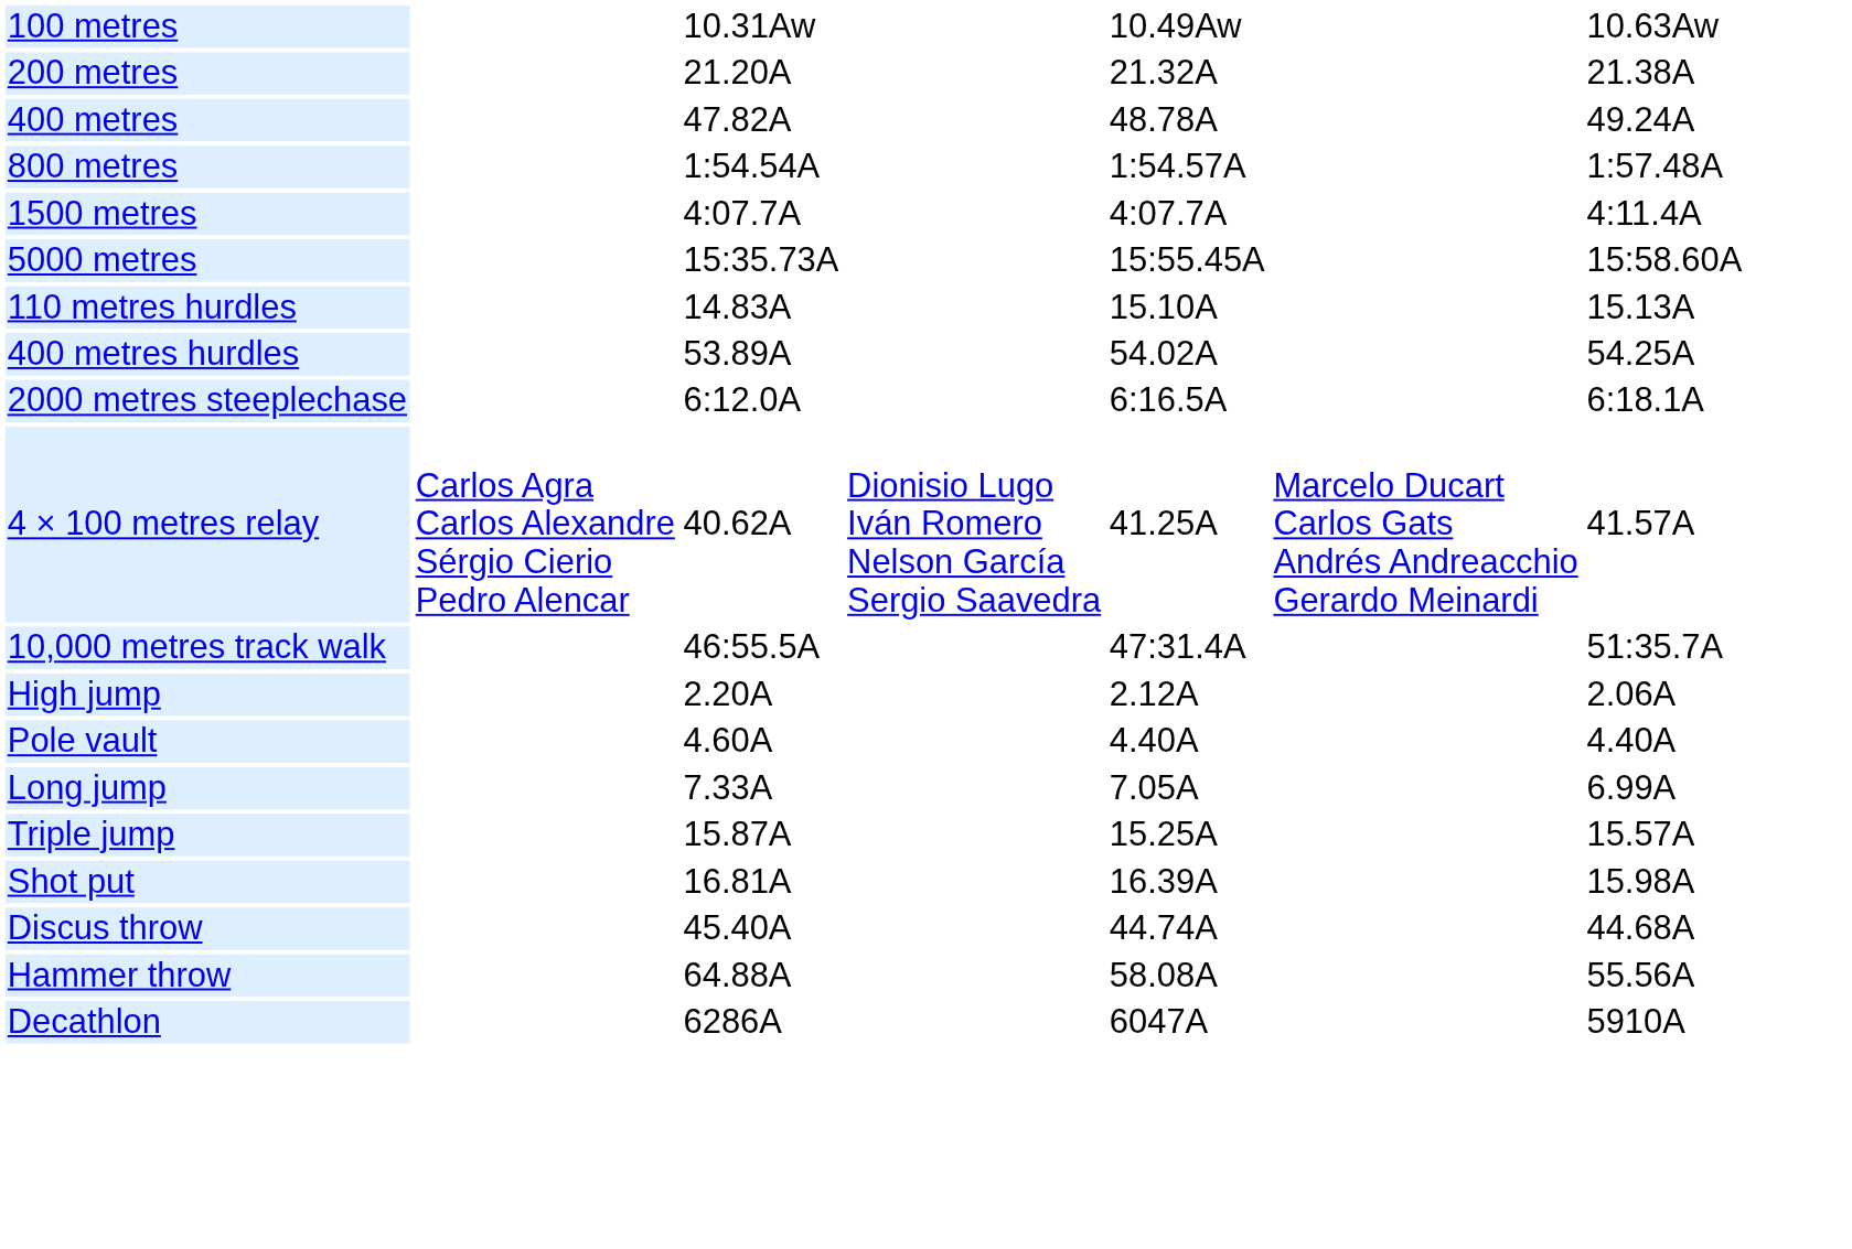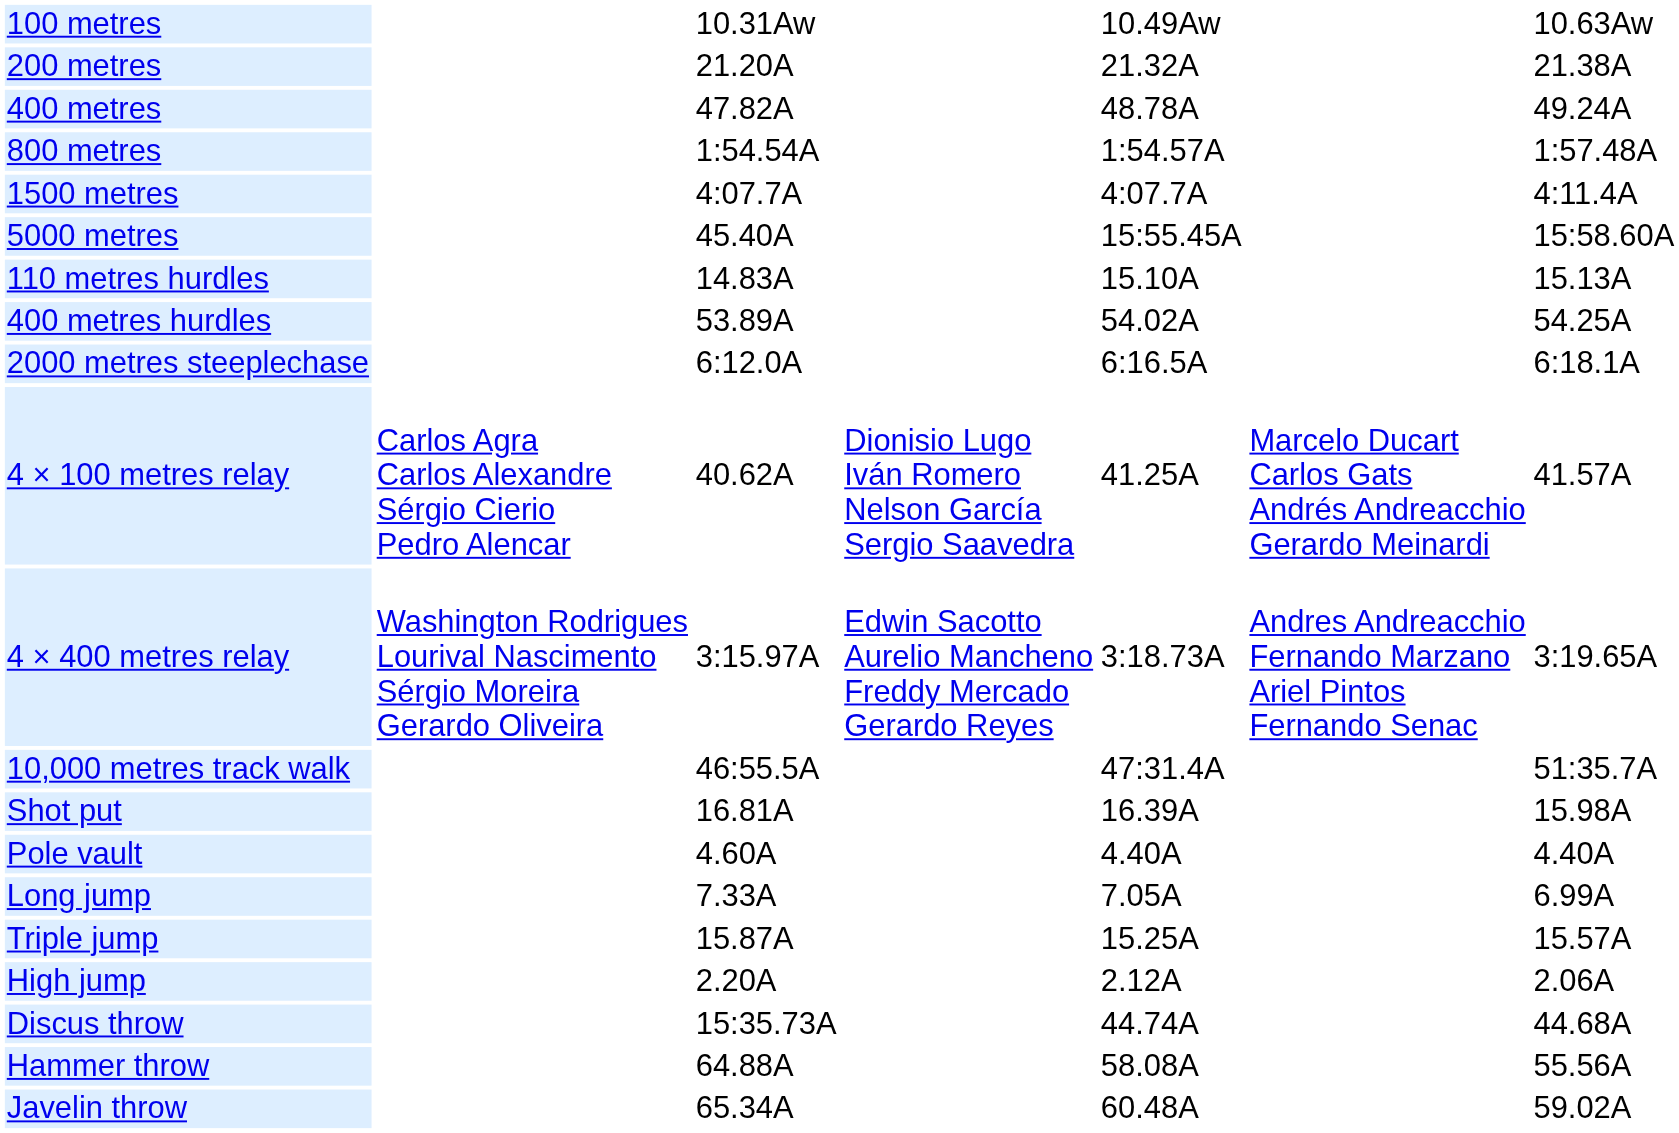 <table>
 <tr>
 <td bgcolor = DDEEFF><a href='#'>100 metres</a></td>
 <td></td>
 <td>10.31Aw</td>
 <td></td>
 <td>10.49Aw</td>
 <td></td>
 <td>10.63Aw</td>
 </tr>
 <tr>
 <td bgcolor = DDEEFF><a href='#'>200 metres</a></td>
 <td></td>
 <td>21.20A</td>
 <td></td>
 <td>21.32A</td>
 <td></td>
 <td>21.38A</td>
 </tr>
 <tr>
 <td bgcolor = DDEEFF><a href='#'>400 metres</a></td>
 <td></td>
 <td>47.82A</td>
 <td></td>
 <td>48.78A</td>
 <td></td>
 <td>49.24A</td>
 </tr>
 <tr>
 <td bgcolor = DDEEFF><a href='#'>800 metres</a></td>
 <td></td>
 <td>1:54.54A</td>
 <td></td>
 <td>1:54.57A</td>
 <td></td>
 <td>1:57.48A</td>
 </tr>
 <tr>
 <td bgcolor = DDEEFF><a href='#'>1500 metres</a></td>
 <td></td>
 <td>4:07.7A</td>
 <td></td>
 <td>4:07.7A</td>
 <td></td>
 <td>4:11.4A</td>
 </tr>
 <tr>
 <td bgcolor = DDEEFF><a href='#'>5000 metres</a></td>
 <td></td>
-<td>15:35.73A</td>
+<td>45.40A</td>
 <td></td>
 <td>15:55.45A</td>
 <td></td>
 <td>15:58.60A</td>
 </tr>
 <tr>
 <td bgcolor = DDEEFF><a href='#'>110 metres hurdles</a></td>
 <td></td>
 <td>14.83A</td>
 <td></td>
 <td>15.10A</td>
 <td></td>
 <td>15.13A</td>
 </tr>
 <tr>
 <td bgcolor = DDEEFF><a href='#'>400 metres hurdles</a></td>
 <td></td>
 <td>53.89A</td>
 <td></td>
 <td>54.02A</td>
 <td></td>
 <td>54.25A</td>
 </tr>
 <tr>
 <td bgcolor = DDEEFF><a href='#'>2000 metres steeplechase</a></td>
 <td></td>
 <td>6:12.0A</td>
 <td></td>
 <td>6:16.5A</td>
 <td></td>
 <td>6:18.1A</td>
 </tr>
 <tr>
 <td bgcolor = DDEEFF><a href='#'>4 × 100 metres relay</a></td>
 <td><br><a href='#'>Carlos Agra</a><br><a href='#'>Carlos Alexandre</a><br><a href='#'>Sérgio Cierio</a><br><a href='#'>Pedro Alencar</a></td>
 <td>40.62A</td>
 <td><br><a href='#'>Dionisio Lugo</a><br><a href='#'>Iván Romero</a><br><a href='#'>Nelson García</a><br><a href='#'>Sergio Saavedra</a></td>
 <td>41.25A</td>
 <td><br><a href='#'>Marcelo Ducart</a><br><a href='#'>Carlos Gats</a><br><a href='#'>Andrés Andreacchio</a><br><a href='#'>Gerardo Meinardi</a></td>
 <td>41.57A</td>
 </tr>
 <tr>
+<td bgcolor = DDEEFF><a href='#'>4 × 400 metres relay</a></td>
+<td><br><a href='#'>Washington Rodrigues</a><br><a href='#'>Lourival Nascimento</a><br><a href='#'>Sérgio Moreira</a><br><a href='#'>Gerardo Oliveira</a></td>
+<td>3:15.97A</td>
+<td><br><a href='#'>Edwin Sacotto</a><br><a href='#'>Aurelio Mancheno</a><br><a href='#'>Freddy Mercado</a><br><a href='#'>Gerardo Reyes</a></td>
+<td>3:18.73A</td>
+<td><br><a href='#'>Andres Andreacchio</a><br><a href='#'>Fernando Marzano</a><br><a href='#'>Ariel Pintos</a><br><a href='#'>Fernando Senac</a></td>
+<td>3:19.65A</td>
+</tr>
+<tr>
 <td bgcolor = DDEEFF><a href='#'>10,000 metres track walk</a></td>
 <td></td>
 <td>46:55.5A</td>
 <td></td>
 <td>47:31.4A</td>
 <td></td>
 <td>51:35.7A</td>
 </tr>
 <tr>
-<td bgcolor = DDEEFF><a href='#'>High jump</a></td>
+<td bgcolor = DDEEFF><a href='#'>Shot put</a></td>
 <td></td>
-<td>2.20A</td>
+<td>16.81A</td>
 <td></td>
-<td>2.12A</td>
+<td>16.39A</td>
 <td></td>
-<td>2.06A</td>
+<td>15.98A</td>
 </tr>
 <tr>
 <td bgcolor = DDEEFF><a href='#'>Pole vault</a></td>
 <td></td>
 <td>4.60A</td>
 <td></td>
 <td>4.40A</td>
 <td></td>
 <td>4.40A</td>
 </tr>
 <tr>
 <td bgcolor = DDEEFF><a href='#'>Long jump</a></td>
 <td></td>
 <td>7.33A</td>
 <td></td>
 <td>7.05A</td>
 <td></td>
 <td>6.99A</td>
 </tr>
 <tr>
 <td bgcolor = DDEEFF><a href='#'>Triple jump</a></td>
 <td></td>
 <td>15.87A</td>
 <td></td>
 <td>15.25A</td>
 <td></td>
 <td>15.57A</td>
 </tr>
 <tr>
-<td bgcolor = DDEEFF><a href='#'>Shot put</a></td>
+<td bgcolor = DDEEFF><a href='#'>High jump</a></td>
 <td></td>
-<td>16.81A</td>
+<td>2.20A</td>
 <td></td>
-<td>16.39A</td>
+<td>2.12A</td>
 <td></td>
-<td>15.98A</td>
+<td>2.06A</td>
 </tr>
 <tr>
 <td bgcolor = DDEEFF><a href='#'>Discus throw</a></td>
 <td></td>
-<td>45.40A</td>
+<td>15:35.73A</td>
 <td></td>
 <td>44.74A</td>
 <td></td>
 <td>44.68A</td>
 </tr>
 <tr>
 <td bgcolor = DDEEFF><a href='#'>Hammer throw</a></td>
 <td></td>
 <td>64.88A</td>
 <td></td>
 <td>58.08A</td>
 <td></td>
 <td>55.56A</td>
 </tr>
 <tr>
-<td bgcolor = DDEEFF><a href='#'>Decathlon</a></td>
+<td bgcolor = DDEEFF><a href='#'>Javelin throw</a></td>
 <td></td>
-<td>6286A</td>
+<td>65.34A</td>
 <td></td>
-<td>6047A</td>
+<td>60.48A</td>
 <td></td>
-<td>5910A</td>
+<td>59.02A</td>
 </tr>
 </table>
